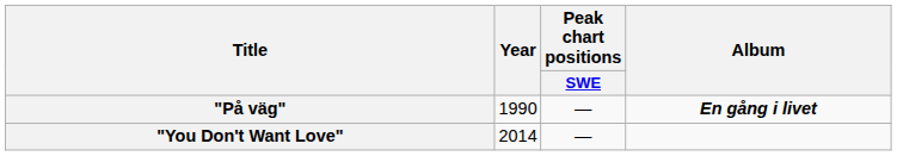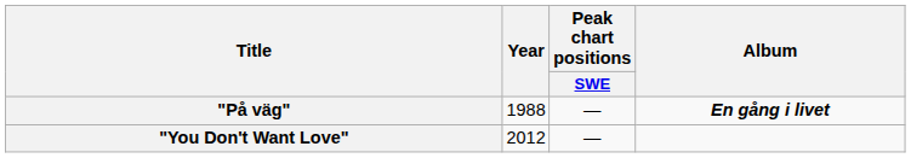 <table class="wikitable plainrowheaders" style="text-align:center;">
 <tr>
 <th scope="col" rowspan="2" style="width:28em;">Title</th>
 <th scope="col" rowspan="2" style="width:1em;">Year</th>
 <th scope="col" colspan="1" style="width:1em;">Peak chart positions</th>
 <th scope="col" rowspan="2" style="width:15em;">Album</th>
 </tr>
 <tr>
 <th scope="col" style="width:3em;font-size:90%;"><a href='#'>SWE</a><br></th>
 </tr>
 <tr>
 <th scope="row">"På väg" </th>
-<td>1990</td>
+<td>1988</td>
 <td>—</td>
 <td><strong><em>En gång i livet</em></strong></td>
 </tr>
 <tr>
 <th scope="row">"You Don't Want Love" </th>
-<td>2014</td>
+<td>2012</td>
 <td>—</td>
 <td></td>
 </tr>
 </table>
